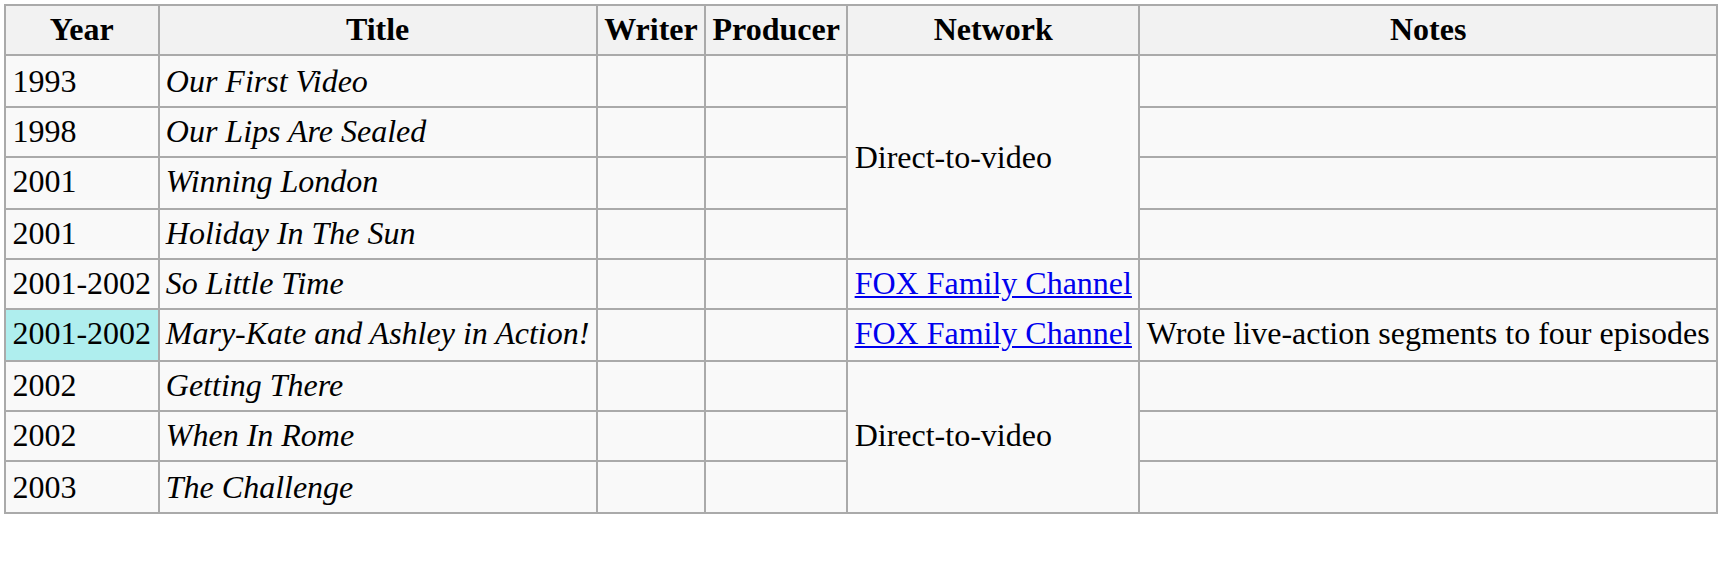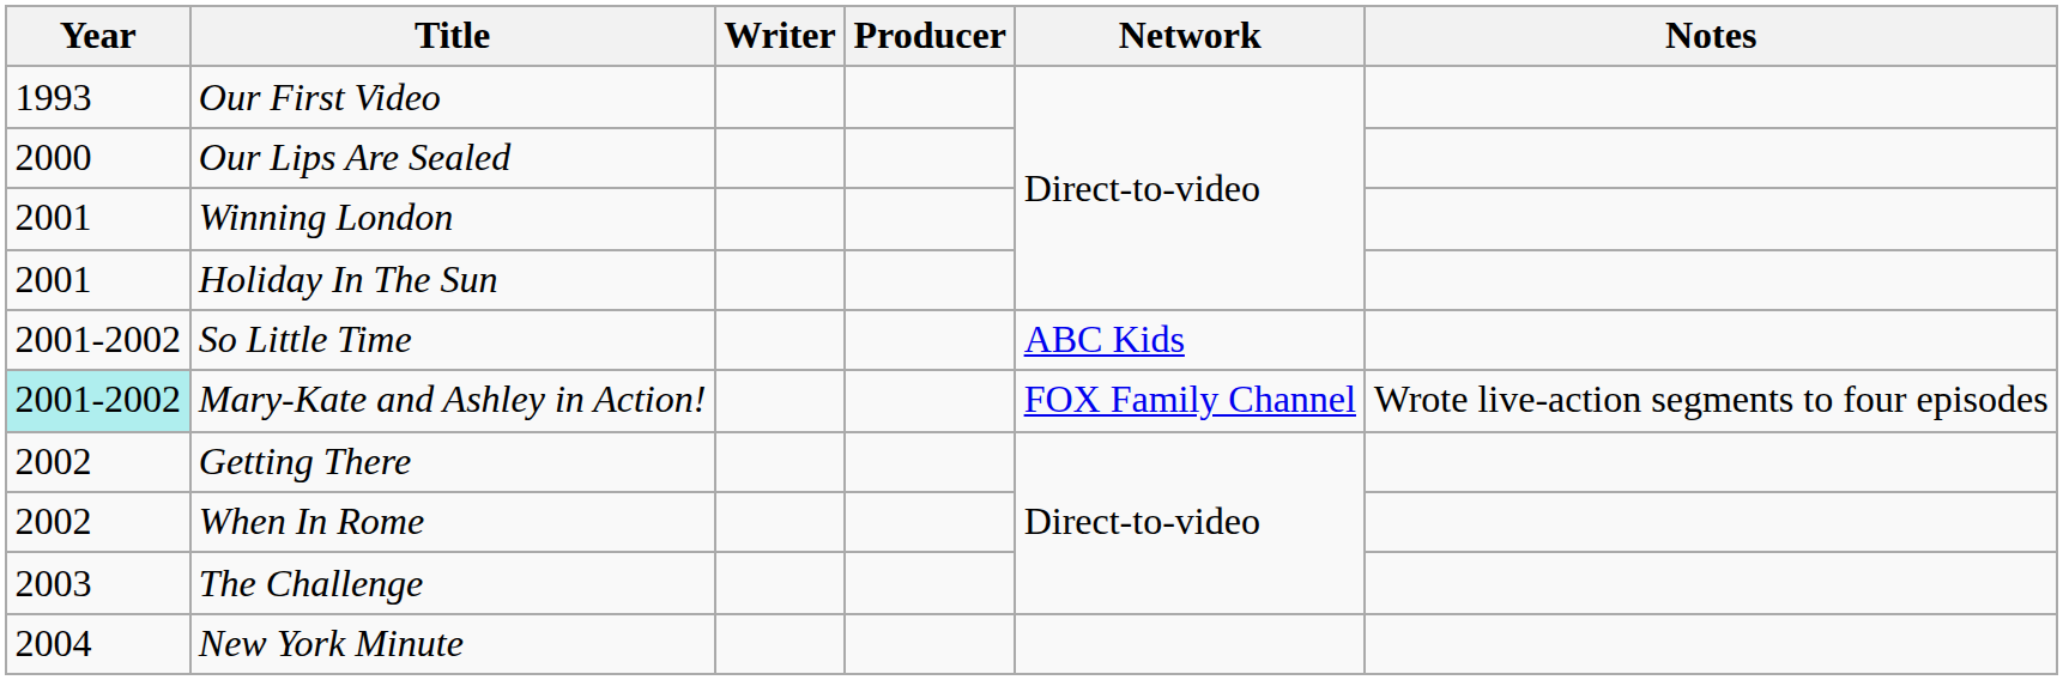 <table class="wikitable">
 <tr>
 <th>Year</th>
 <th>Title</th>
 <th>Writer</th>
 <th>Producer</th>
 <th>Network</th>
 <th>Notes</th>
 </tr>
 <tr>
 <td>1993</td>
 <td><em>Our First Video</em></td>
 <td></td>
 <td></td>
 <td rowspan=4>Direct-to-video</td>
 <td></td>
 </tr>
 <tr>
-<td>1998</td>
+<td>2000</td>
 <td><em>Our Lips Are Sealed</em></td>
 <td></td>
 <td></td>
 <td></td>
 </tr>
 <tr>
 <td>2001</td>
 <td><em>Winning London</em></td>
 <td></td>
 <td></td>
 <td></td>
 </tr>
 <tr>
 <td>2001</td>
 <td><em>Holiday In The Sun</em></td>
 <td></td>
 <td></td>
 <td></td>
 </tr>
 <tr>
 <td>2001-2002</td>
 <td><em>So Little Time</em></td>
 <td></td>
 <td></td>
-<td><a href='#'>FOX Family Channel</a></td>
+<td><a href='#'>ABC Kids</a></td>
 <td></td>
 </tr>
 <tr>
 <td style="background: paleturquoise;">2001-2002</td>
 <td><em>Mary-Kate and Ashley in Action!</em></td>
 <td></td>
 <td></td>
 <td><a href='#'>FOX Family Channel</a></td>
 <td>Wrote live-action segments to four episodes</td>
 </tr>
 <tr>
 <td>2002</td>
 <td><em>Getting There</em></td>
 <td></td>
 <td></td>
 <td rowspan=3>Direct-to-video</td>
 <td></td>
 </tr>
 <tr>
 <td>2002</td>
 <td><em>When In Rome</em></td>
 <td></td>
 <td></td>
 <td></td>
 </tr>
 <tr>
 <td>2003</td>
 <td><em>The Challenge</em></td>
 <td></td>
 <td></td>
 <td></td>
 </tr>
 <tr>
+<td>2004</td>
+<td><em>New York Minute</em></td>
+<td></td>
+<td></td>
+<td></td>
+<td></td>
+</tr>
+<tr>
 </tr>
 </table>
